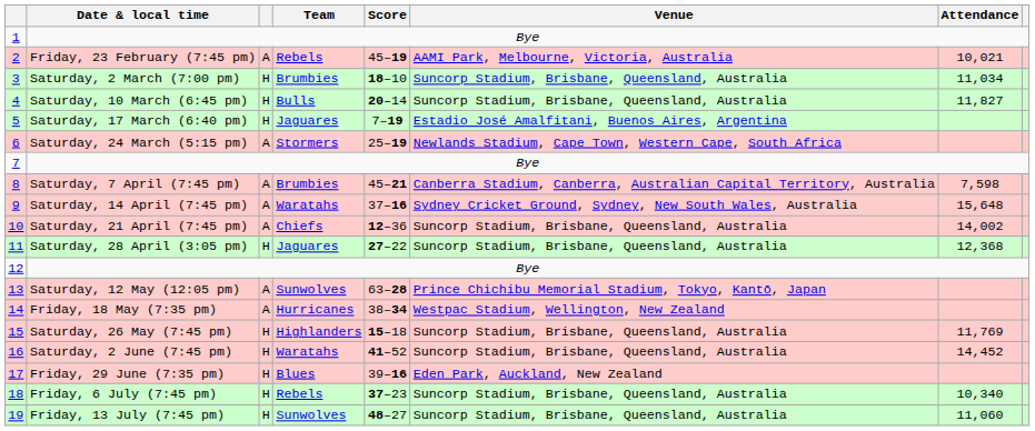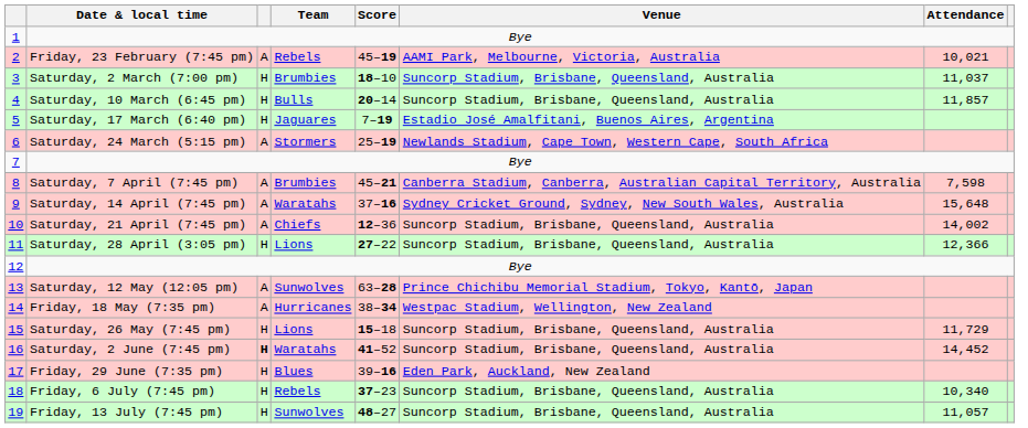 <table class="wikitable plainrowheaders" style="font-size:88%;">
 <tr>
 <th scope=col></th>
 <th scope=col>Date & local time</th>
 <th scope=col></th>
 <th scope=col>Team</th>
 <th scope=col>Score</th>
 <th scope=col>Venue</th>
 <th scope=col>Attendance</th>
 <th scope=col></th>
 </tr>
 <tr>
 <td align=center><a href='#'>1</a></td>
 <td align=center colspan="7"><em>Bye</em></td>
 </tr>
 <tr style="background:#fcc;">
 <td align=center><a href='#'>2</a></td>
 <td align=left>Friday, 23 February (7:45 pm)</td>
 <td align=center>A</td>
 <td align=left><a href='#'>Rebels</a></td>
 <td align=center>45–<strong>19</strong></td>
 <td align=left><a href='#'>AAMI Park</a>, <a href='#'>Melbourne</a>, <a href='#'>Victoria</a>, <a href='#'>Australia</a></td>
 <td align=center>10,021</td>
 <td align=center></td>
 </tr>
 <tr style="background:#cfc;">
 <td align=center><a href='#'>3</a></td>
 <td align=left>Saturday, 2 March (7:00 pm)</td>
 <td align=center>H</td>
 <td align=left><a href='#'>Brumbies</a></td>
 <td align=center><strong>18</strong>–10</td>
 <td align=left><a href='#'>Suncorp Stadium</a>, <a href='#'>Brisbane</a>, <a href='#'>Queensland</a>, Australia</td>
-<td align=center>11,034</td>
+<td align=center>11,037</td>
 <td align=center></td>
 </tr>
 <tr style="background:#cfc;">
 <td align=center><a href='#'>4</a></td>
 <td align=left>Saturday, 10 March (6:45 pm)</td>
 <td align=center>H</td>
 <td align=left> <a href='#'>Bulls</a></td>
 <td align=center><strong>20</strong>–14</td>
 <td align=left>Suncorp Stadium, Brisbane, Queensland, Australia</td>
-<td align=center>11,827</td>
+<td align=center>11,857</td>
 <td align=center></td>
 </tr>
 <tr style="background:#cfc;">
 <td align=center><a href='#'>5</a></td>
 <td align=left>Saturday, 17 March (6:40 pm)</td>
 <td align=center>H</td>
 <td align=left> <a href='#'>Jaguares</a></td>
 <td align=center>7–<strong>19</strong></td>
 <td align=left><a href='#'>Estadio José Amalfitani</a>, <a href='#'>Buenos Aires</a>, <a href='#'>Argentina</a></td>
 <td align=center></td>
 <td align=center></td>
 </tr>
 <tr style="background:#fcc;">
 <td align=center><a href='#'>6</a></td>
 <td align=left>Saturday, 24 March (5:15 pm)</td>
 <td align=center>A</td>
 <td align=left> <a href='#'>Stormers</a></td>
 <td align=center>25–<strong>19</strong></td>
 <td align=left><a href='#'>Newlands Stadium</a>, <a href='#'>Cape Town</a>, <a href='#'>Western Cape</a>, <a href='#'>South Africa</a></td>
 <td align=center></td>
 <td align=center></td>
 </tr>
 <tr>
 <td align=center><a href='#'>7</a></td>
 <td align=center colspan="7"><em>Bye</em></td>
 </tr>
 <tr style="background:#fcc;">
 <td align=center><a href='#'>8</a></td>
 <td align=left>Saturday, 7 April (7:45 pm)</td>
 <td align=center>A</td>
 <td align=left><a href='#'>Brumbies</a></td>
 <td align=center>45–<strong>21</strong></td>
 <td align=left><a href='#'>Canberra Stadium</a>, <a href='#'>Canberra</a>, <a href='#'>Australian Capital Territory</a>, Australia</td>
 <td align=center>7,598</td>
 <td align=center></td>
 </tr>
 <tr style="background:#fcc;">
 <td align=center><a href='#'>9</a></td>
 <td align=left>Saturday, 14 April (7:45 pm)</td>
 <td align=center>A</td>
 <td align=left><a href='#'>Waratahs</a></td>
 <td align=center>37–<strong>16</strong></td>
 <td align=left><a href='#'>Sydney Cricket Ground</a>, <a href='#'>Sydney</a>, <a href='#'>New South Wales</a>, Australia</td>
 <td align=center>15,648</td>
 <td align=center></td>
 </tr>
 <tr style="background:#fcc;">
 <td align=center><a href='#'>10</a></td>
 <td align=left>Saturday, 21 April (7:45 pm)</td>
 <td align=center>A</td>
 <td align=left> <a href='#'>Chiefs</a></td>
 <td align=center><strong>12</strong>–36</td>
 <td align=left>Suncorp Stadium, Brisbane, Queensland, Australia</td>
 <td align=center>14,002</td>
 <td align=center></td>
 </tr>
 <tr style="background:#cfc;">
 <td align=center><a href='#'>11</a></td>
 <td align=left>Saturday, 28 April (3:05 pm)</td>
 <td align=center>H</td>
-<td align=left> <a href='#'>Jaguares</a></td>
+<td align=left> <a href='#'>Lions</a></td>
 <td align=center><strong>27</strong>–22</td>
 <td align=left>Suncorp Stadium, Brisbane, Queensland, Australia</td>
-<td align=center>12,368</td>
+<td align=center>12,366</td>
 <td align=center></td>
 </tr>
 <tr>
 <td align=center><a href='#'>12</a></td>
 <td align=center colspan="7"><em>Bye</em></td>
 </tr>
 <tr style="background:#fcc;">
 <td align=center><a href='#'>13</a></td>
 <td align=left>Saturday, 12 May (12:05 pm)</td>
 <td align=center>A</td>
 <td align=left> <a href='#'>Sunwolves</a></td>
 <td align=center>63–<strong>28</strong></td>
 <td align=left><a href='#'>Prince Chichibu Memorial Stadium</a>, <a href='#'>Tokyo</a>, <a href='#'>Kantō</a>, <a href='#'>Japan</a></td>
 <td align=center></td>
 <td align=center></td>
 </tr>
 <tr style="background:#fcc;">
 <td align=center><a href='#'>14</a></td>
 <td align=left>Friday, 18 May (7:35 pm)</td>
 <td align=center>A</td>
 <td align=left> <a href='#'>Hurricanes</a></td>
 <td align=center>38–<strong>34</strong></td>
 <td align=left><a href='#'>Westpac Stadium</a>, <a href='#'>Wellington</a>, <a href='#'>New Zealand</a></td>
 <td align=center></td>
 <td align=center></td>
 </tr>
 <tr style="background:#fcc;">
 <td align=center><a href='#'>15</a></td>
 <td align=left>Saturday, 26 May (7:45 pm)</td>
 <td align=center>H</td>
-<td align=left> <a href='#'>Highlanders</a></td>
+<td align=left> <a href='#'>Lions</a></td>
 <td align=center><strong>15</strong>–18</td>
 <td align=left>Suncorp Stadium, Brisbane, Queensland, Australia</td>
-<td align=center>11,769</td>
+<td align=center>11,729</td>
 <td align=center></td>
 </tr>
 <tr style="background:#fcc;">
 <td align=center><a href='#'>16</a></td>
 <td align=left>Saturday, 2 June (7:45 pm)</td>
-<td align=center>H</td>
+<td align=center><strong>H</strong></td>
 <td align=left><a href='#'>Waratahs</a></td>
 <td align=center><strong>41</strong>–52</td>
 <td align=left>Suncorp Stadium, Brisbane, Queensland, Australia</td>
 <td align=center>14,452</td>
 <td align=center></td>
 </tr>
 <tr style="background:#fcc;">
 <td align=center><a href='#'>17</a></td>
 <td align=left>Friday, 29 June (7:35 pm)</td>
 <td align=center>H</td>
 <td align=left> <a href='#'>Blues</a></td>
 <td align=center>39–<strong>16</strong></td>
 <td align=left><a href='#'>Eden Park</a>, <a href='#'>Auckland</a>, New Zealand</td>
 <td align=center></td>
 <td align=center></td>
 </tr>
 <tr style="background:#cfc;">
 <td align=center><a href='#'>18</a></td>
 <td align=left>Friday, 6 July (7:45 pm)</td>
 <td align=center>H</td>
 <td align=left><a href='#'>Rebels</a></td>
 <td align=center><strong>37</strong>–23</td>
 <td align=left>Suncorp Stadium, Brisbane, Queensland, Australia</td>
 <td align=center>10,340</td>
 <td align=center></td>
 </tr>
 <tr style="background:#cfc;">
 <td align=center><a href='#'>19</a></td>
 <td align=left>Friday, 13 July (7:45 pm)</td>
 <td align=center>H</td>
 <td align=left> <a href='#'>Sunwolves</a></td>
 <td align=center><strong>48</strong>–27</td>
 <td align=left>Suncorp Stadium, Brisbane, Queensland, Australia</td>
-<td align=center>11,060</td>
+<td align=center>11,057</td>
 <td align=center></td>
 </tr>
 </table>
